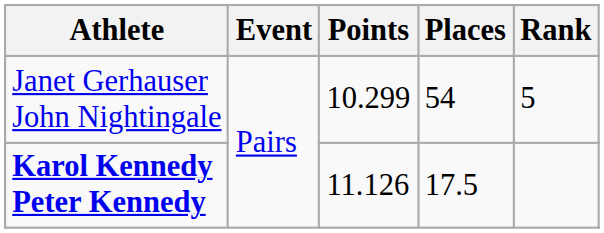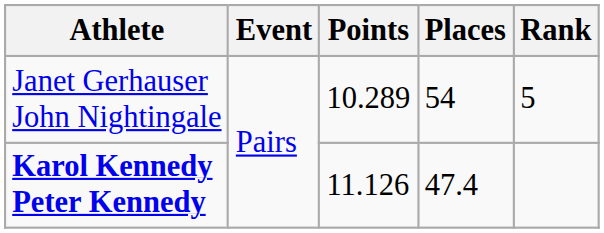 <table class=wikitable style=font-size:90%>
 <tr>
 <th>Athlete</th>
 <th>Event</th>
 <th>Points</th>
 <th>Places</th>
 <th>Rank</th>
 </tr>
 <tr>
 <td align=left><a href='#'>Janet Gerhauser</a><br><a href='#'>John Nightingale</a></td>
 <td align=left rowspan=2><a href='#'>Pairs</a></td>
-<td>10.299</td>
+<td>10.289</td>
 <td>54</td>
 <td>5</td>
 </tr>
 <tr>
 <td align=left><strong><a href='#'>Karol Kennedy</a><br><a href='#'>Peter Kennedy</a></strong></td>
 <td>11.126</td>
-<td>17.5</td>
+<td>47.4</td>
 <td></td>
 </tr>
 </table>
